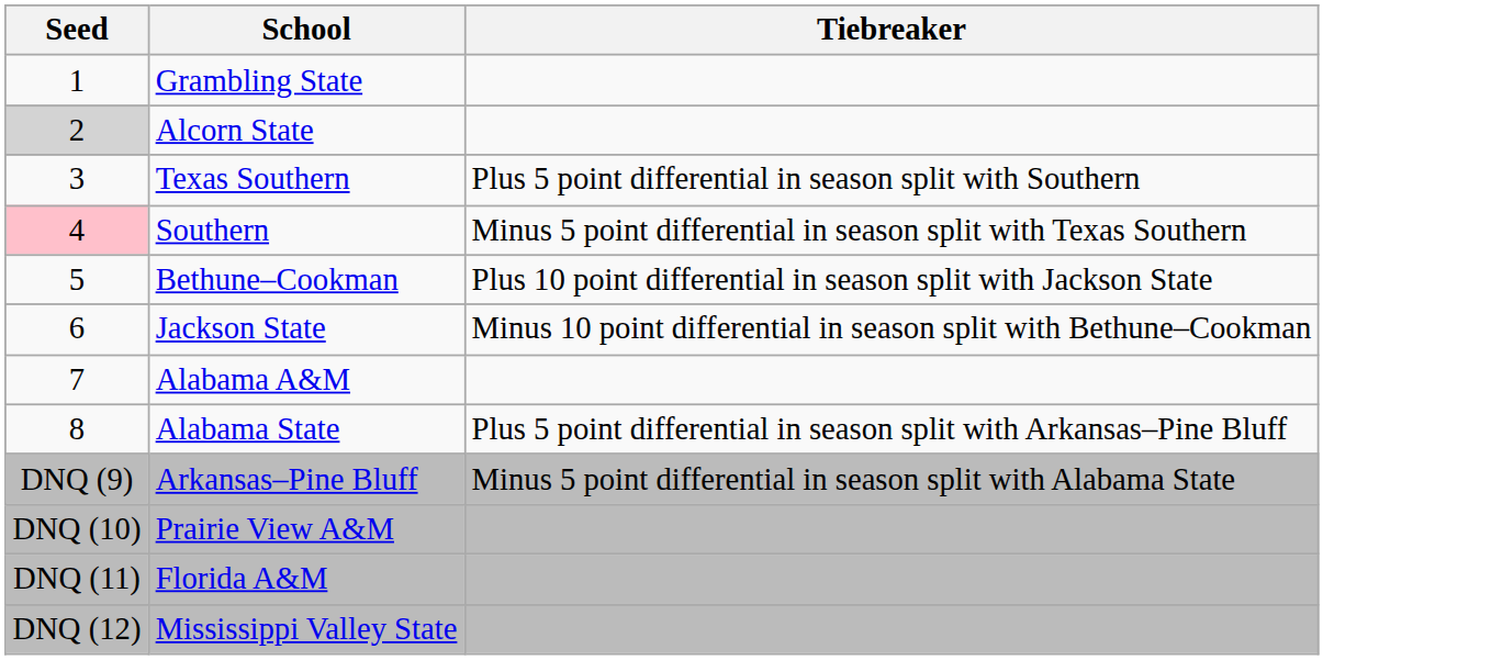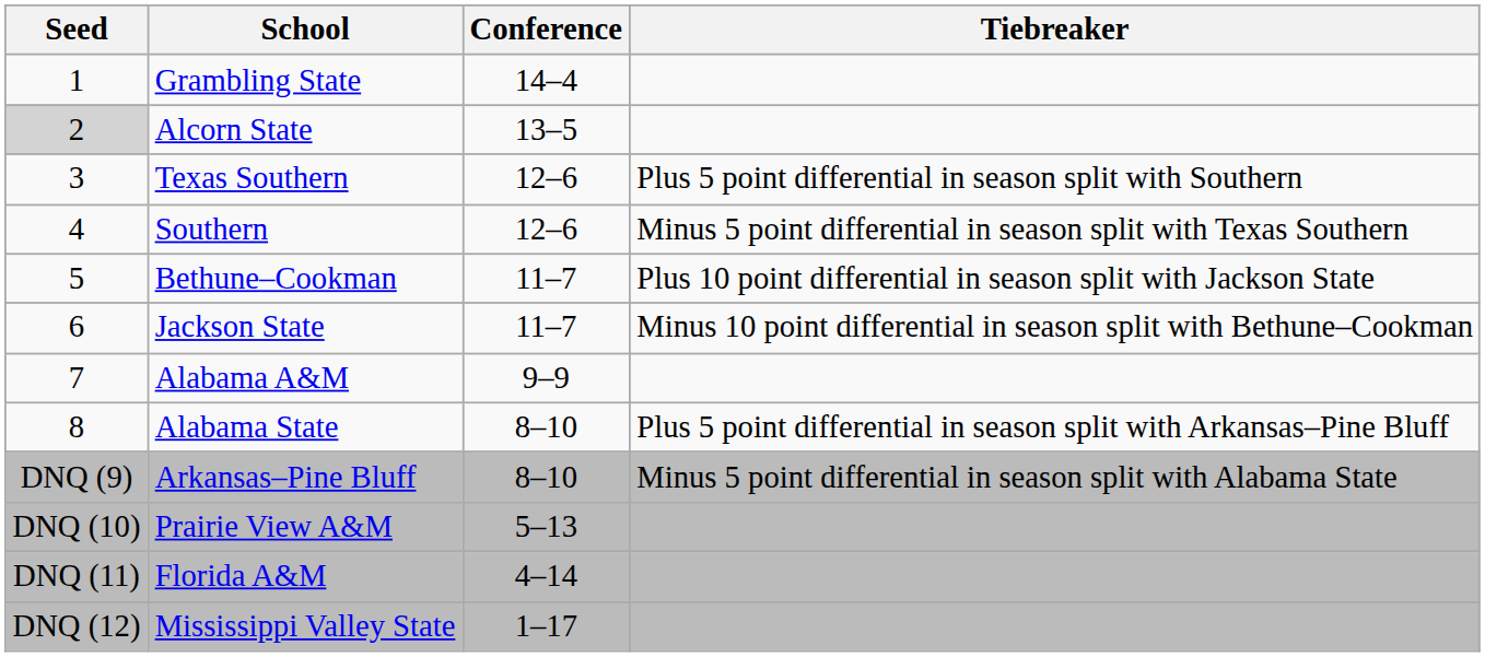 <table class="wikitable" style="text-align:center">
 <tr>
 <th>Seed</th>
 <th>School</th>
+<th>Conference</th>
 <th>Tiebreaker</th>
 </tr>
 <tr>
 <td>1</td>
 <td align="left"><a href='#'>Grambling State</a></td>
+<td>14–4</td>
 <td align="left"></td>
 </tr>
 <tr>
 <td style="background: lightgrey;">2</td>
 <td align="left"><a href='#'>Alcorn State</a></td>
+<td>13–5</td>
 <td align="left"></td>
 </tr>
 <tr>
 <td>3</td>
 <td align="left"><a href='#'>Texas Southern</a></td>
+<td>12–6</td>
 <td align="left">Plus 5 point differential in season split with Southern</td>
 </tr>
 <tr>
-<td style="background: pink;">4</td>
+<td>4</td>
 <td align="left"><a href='#'>Southern</a></td>
+<td>12–6</td>
 <td align="left">Minus 5 point differential in season split with Texas Southern</td>
 </tr>
 <tr>
 <td>5</td>
 <td align="left"><a href='#'>Bethune–Cookman</a></td>
+<td>11–7</td>
 <td align="left">Plus 10 point differential in season split with Jackson State</td>
 </tr>
 <tr>
 <td>6</td>
 <td align="left"><a href='#'>Jackson State</a></td>
+<td>11–7</td>
 <td align="left">Minus 10 point differential in season split with Bethune–Cookman</td>
 </tr>
 <tr>
 <td>7</td>
 <td align="left"><a href='#'>Alabama A&M</a></td>
+<td>9–9</td>
 <td align="left"></td>
 </tr>
 <tr>
 <td>8</td>
 <td align="left"><a href='#'>Alabama State</a></td>
+<td>8–10</td>
 <td align="left">Plus 5 point differential in season split with Arkansas–Pine Bluff</td>
 </tr>
 <tr bgcolor="#bbbbbb">
 <td>DNQ (9)</td>
 <td align="left"><a href='#'>Arkansas–Pine Bluff</a></td>
+<td>8–10</td>
 <td align="left">Minus 5 point differential in season split with Alabama State</td>
 </tr>
 <tr bgcolor="#bbbbbb">
 <td>DNQ (10)</td>
 <td align="left"><a href='#'>Prairie View A&M</a></td>
+<td>5–13</td>
 <td></td>
 </tr>
 <tr bgcolor="#bbbbbb">
 <td>DNQ (11)</td>
 <td align="left"><a href='#'>Florida A&M</a></td>
+<td>4–14</td>
 <td></td>
 </tr>
 <tr bgcolor="#bbbbbb">
 <td>DNQ (12)</td>
 <td align="left"><a href='#'>Mississippi Valley State</a></td>
+<td>1–17</td>
 <td></td>
 </tr>
 </table>
